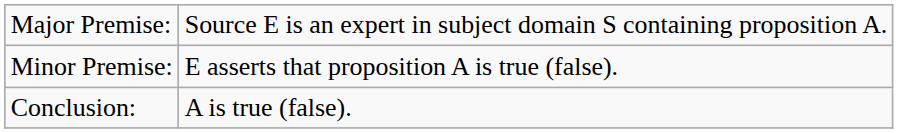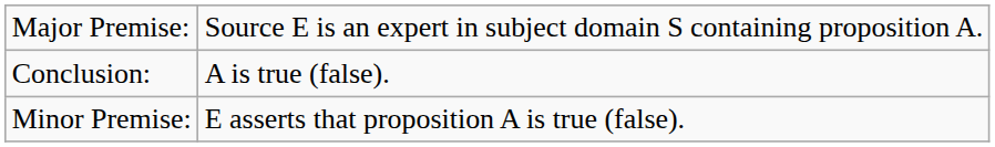 <table class="wikitable">
 <tr>
 <td>Major Premise:</td>
 <td>Source E is an expert in subject domain S containing proposition A.</td>
 </tr>
 <tr>
+<td>Conclusion:</td>
+<td>A is true (false).</td>
+</tr>
+<tr>
 <td>Minor Premise:</td>
 <td>E asserts that proposition A is true (false).</td>
 </tr>
-<tr>
-<td>Conclusion:</td>
-<td>A is true (false).</td>
-</tr>
 </table>
